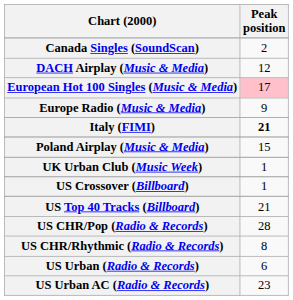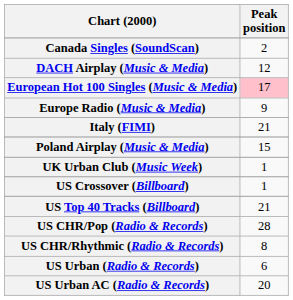 <table class="wikitable sortable plainrowheaders" style="text-align:center">
 <tr>
 <th>Chart (2000)</th>
 <th>Peak<br>position</th>
 </tr>
 <tr>
 </tr>
 <tr>
 </tr>
 <tr>
 </tr>
 <tr>
 <th scope="row">Canada <a href='#'>Singles</a> (<a href='#'>SoundScan</a>)</th>
 <td>2</td>
 </tr>
 <tr>
 <th scope="row"><a href='#'>DACH</a> Airplay (<em><a href='#'>Music & Media</a></em>)</th>
 <td>12</td>
 </tr>
 <tr>
 <th scope="row"><a href='#'>European Hot 100 Singles</a> (<em><a href='#'>Music & Media</a></em>)</th>
 <td style="background: pink;">17</td>
 </tr>
 <tr>
 <th scope="row">Europe Radio (<em><a href='#'>Music & Media</a></em>)</th>
 <td>9</td>
 </tr>
 <tr>
 </tr>
 <tr>
 </tr>
 <tr>
 </tr>
 <tr>
 <th scope="row">Italy (<a href='#'>FIMI</a>)</th>
-<td><strong>21</strong></td>
+<td>21</td>
 </tr>
 <tr>
 </tr>
 <tr>
 </tr>
 <tr>
 </tr>
 <tr>
 <th scope="row">Poland Airplay (<em><a href='#'>Music & Media</a></em>)</th>
 <td>15</td>
 </tr>
 <tr>
 </tr>
 <tr>
 </tr>
 <tr>
 </tr>
 <tr>
 </tr>
 <tr>
 </tr>
 <tr>
 <th scope="row">UK Urban Club (<em><a href='#'>Music Week</a></em>)</th>
 <td>1</td>
 </tr>
 <tr>
 </tr>
 <tr>
 </tr>
 <tr>
 <th scope="row">US Crossover (<em><a href='#'>Billboard</a></em>)</th>
 <td>1</td>
 </tr>
 <tr>
 </tr>
 <tr>
 </tr>
 <tr>
 </tr>
 <tr>
 <th scope="row">US <a href='#'>Top 40 Tracks</a> (<em><a href='#'>Billboard</a></em>)</th>
 <td>21</td>
 </tr>
 <tr>
 <th scope="row">US CHR/Pop (<em><a href='#'>Radio & Records</a></em>)</th>
 <td>28</td>
 </tr>
 <tr>
 <th scope="row">US CHR/Rhythmic (<em><a href='#'>Radio & Records</a></em>)</th>
 <td>8</td>
 </tr>
 <tr>
 <th scope="row">US Urban (<em><a href='#'>Radio & Records</a></em>)</th>
 <td>6</td>
 </tr>
 <tr>
 <th scope="row">US Urban AC (<em><a href='#'>Radio & Records</a></em>)</th>
-<td>23</td>
+<td>20</td>
 </tr>
 </table>
